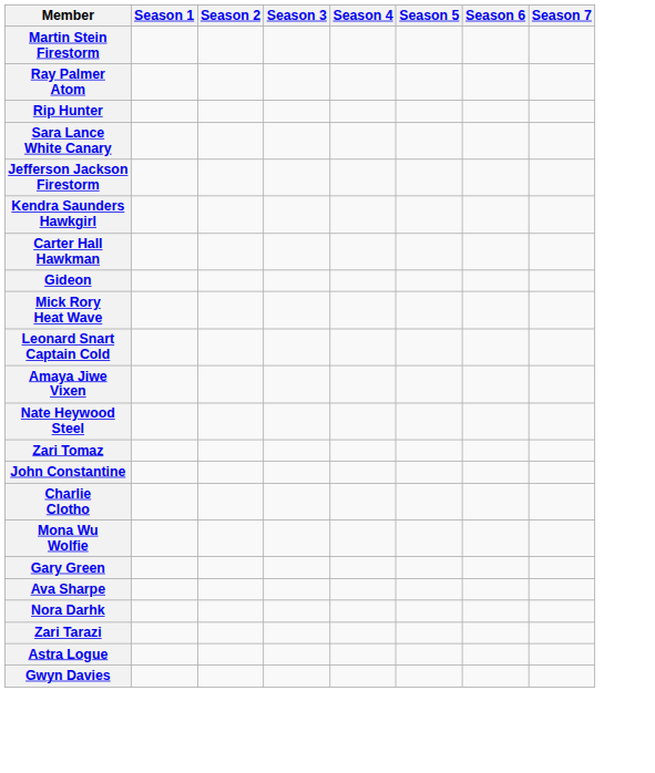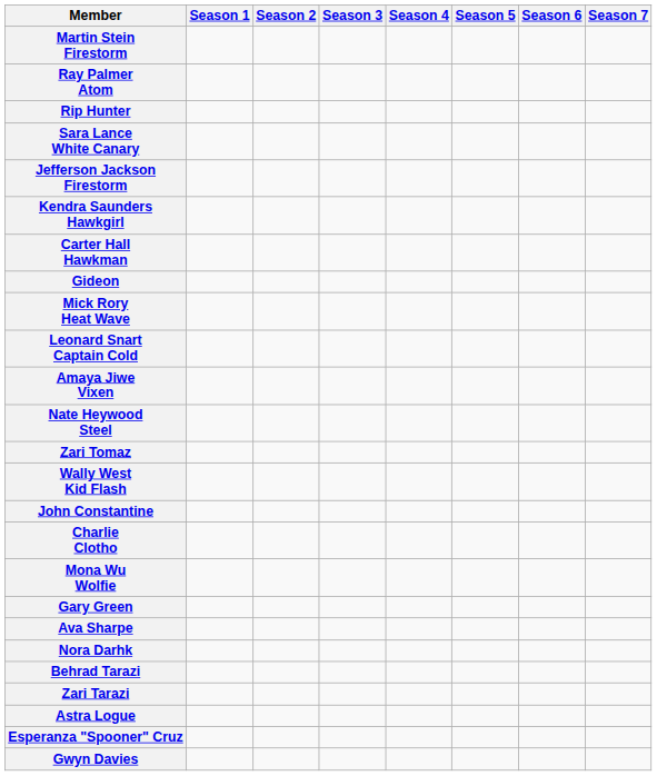 <table class="wikitable sortable">
 <tr>
 <th scope="col">Member</th>
 <th scope="col"><a href='#'>Season 1</a></th>
 <th scope="col"><a href='#'>Season 2</a></th>
 <th scope="col"><a href='#'>Season 3</a></th>
 <th scope="col"><a href='#'>Season 4</a></th>
 <th scope="col"><a href='#'>Season 5</a></th>
 <th scope="col"><a href='#'>Season 6</a></th>
 <th scope="col"><a href='#'>Season 7</a></th>
 </tr>
 <tr>
 <th scope="row"><a href='#'>Martin Stein<br>Firestorm</a></th>
 <td></td>
 <td></td>
 <td></td>
 <td></td>
 <td></td>
 <td></td>
 <td></td>
 </tr>
 <tr>
 <th scope="row"><a href='#'>Ray Palmer<br>Atom</a></th>
 <td></td>
 <td></td>
 <td></td>
 <td></td>
 <td></td>
 <td></td>
 <td></td>
 </tr>
 <tr>
 <th scope="row"><a href='#'>Rip Hunter</a></th>
 <td></td>
 <td></td>
 <td></td>
 <td></td>
 <td></td>
 <td></td>
 <td></td>
 </tr>
 <tr>
 <th scope="row"><a href='#'>Sara Lance<br>White Canary</a></th>
 <td></td>
 <td></td>
 <td></td>
 <td></td>
 <td></td>
 <td></td>
 <td></td>
 </tr>
 <tr>
 <th scope="row"><a href='#'>Jefferson Jackson<br>Firestorm</a></th>
 <td></td>
 <td></td>
 <td></td>
 <td></td>
 <td></td>
 <td></td>
 <td></td>
 </tr>
 <tr>
 <th scope="row"><a href='#'>Kendra Saunders<br>Hawkgirl</a></th>
 <td></td>
 <td></td>
 <td></td>
 <td></td>
 <td></td>
 <td></td>
 <td></td>
 </tr>
 <tr>
 <th scope="row"><a href='#'>Carter Hall<br>Hawkman</a></th>
 <td></td>
 <td></td>
 <td></td>
 <td></td>
 <td></td>
 <td></td>
 <td></td>
 </tr>
 <tr>
 <th scope="row"><a href='#'>Gideon</a></th>
 <td></td>
 <td></td>
 <td></td>
 <td></td>
 <td></td>
 <td></td>
 <td></td>
 </tr>
 <tr>
 <th scope="row"><a href='#'>Mick Rory<br>Heat Wave</a></th>
 <td></td>
 <td></td>
 <td></td>
 <td></td>
 <td></td>
 <td></td>
 <td></td>
 </tr>
 <tr>
 <th scope="row"><a href='#'>Leonard Snart<br>Captain Cold</a></th>
 <td></td>
 <td></td>
 <td></td>
 <td></td>
 <td></td>
 <td></td>
 <td></td>
 </tr>
 <tr>
 <th scope="row"><a href='#'>Amaya Jiwe<br>Vixen</a></th>
 <td></td>
 <td></td>
 <td></td>
 <td></td>
 <td></td>
 <td></td>
 <td></td>
 </tr>
 <tr>
 <th scope="row"><a href='#'>Nate Heywood<br>Steel</a></th>
 <td></td>
 <td></td>
 <td></td>
 <td></td>
 <td></td>
 <td></td>
 <td></td>
 </tr>
 <tr>
 <th scope="row"><a href='#'>Zari Tomaz</a></th>
 <td></td>
 <td></td>
 <td></td>
 <td></td>
 <td></td>
 <td></td>
 <td></td>
 </tr>
 <tr>
+<th scope="row"><a href='#'>Wally West<br>Kid Flash</a></th>
+<td></td>
+<td></td>
+<td></td>
+<td></td>
+<td></td>
+<td></td>
+<td></td>
+</tr>
+<tr>
 <th scope="row"><a href='#'>John Constantine</a></th>
 <td></td>
 <td></td>
 <td></td>
 <td></td>
 <td></td>
 <td></td>
 <td></td>
 </tr>
 <tr>
 <th scope="row"><a href='#'>Charlie<br>Clotho</a></th>
 <td></td>
 <td></td>
 <td></td>
 <td></td>
 <td></td>
 <td></td>
 <td></td>
 </tr>
 <tr>
 <th scope="row"><a href='#'>Mona Wu<br>Wolfie</a></th>
 <td></td>
 <td></td>
 <td></td>
 <td></td>
 <td></td>
 <td></td>
 <td></td>
 </tr>
 <tr>
 <th scope="row"><a href='#'>Gary Green</a></th>
 <td></td>
 <td></td>
 <td></td>
 <td></td>
 <td></td>
 <td></td>
 <td></td>
 </tr>
 <tr>
 <th scope="row"><a href='#'>Ava Sharpe</a></th>
 <td></td>
 <td></td>
 <td></td>
 <td></td>
 <td></td>
 <td></td>
 <td></td>
 </tr>
 <tr>
 <th scope="row"><a href='#'>Nora Darhk</a></th>
 <td></td>
 <td></td>
 <td></td>
 <td></td>
 <td></td>
 <td></td>
 <td></td>
 </tr>
 <tr>
+<th scope="row"><a href='#'>Behrad Tarazi</a></th>
+<td></td>
+<td></td>
+<td></td>
+<td></td>
+<td></td>
+<td></td>
+<td></td>
+</tr>
+<tr>
 <th scope="row"><a href='#'>Zari Tarazi</a></th>
 <td></td>
 <td></td>
 <td></td>
 <td></td>
 <td></td>
 <td></td>
 <td></td>
 </tr>
 <tr>
 <th scope="row"><a href='#'>Astra Logue</a></th>
 <td></td>
 <td></td>
 <td></td>
 <td></td>
 <td></td>
 <td></td>
 <td></td>
 </tr>
 <tr>
+<th scope="row"><a href='#'>Esperanza "Spooner" Cruz</a></th>
+<td></td>
+<td></td>
+<td></td>
+<td></td>
+<td></td>
+<td></td>
+<td></td>
+</tr>
+<tr>
 <th scope="row"><a href='#'>Gwyn Davies</a></th>
 <td></td>
 <td></td>
 <td></td>
 <td></td>
 <td></td>
 <td></td>
 <td></td>
 </tr>
 </table>
